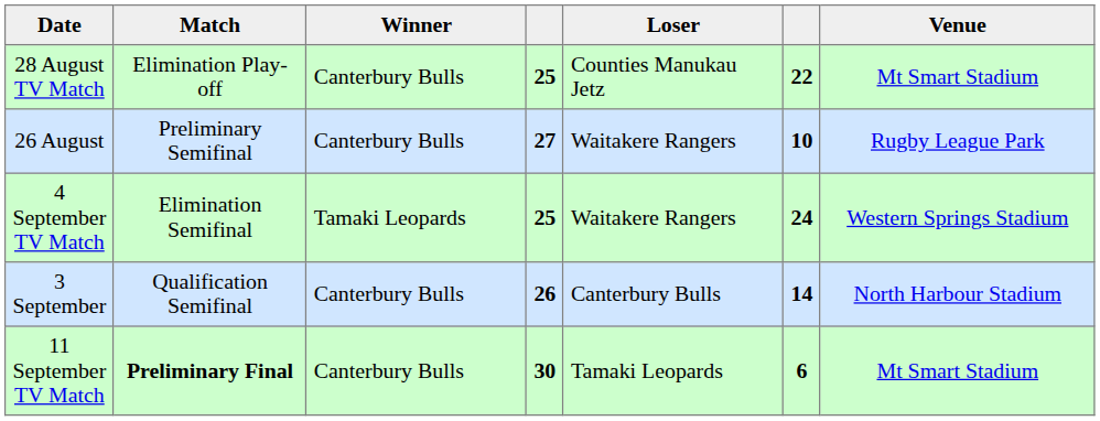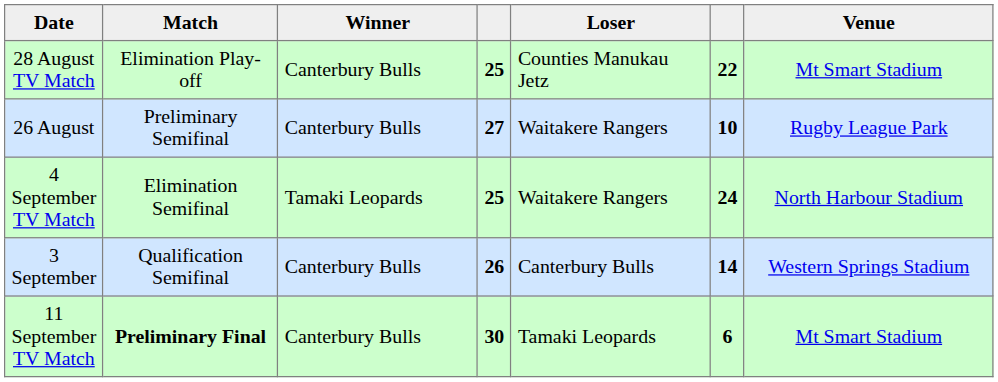 <table style=border-collapse:collapse border=1 cellspacing=0 cellpadding=5>
 <tr align=center bgcolor=#efefef>
 <th width=5=100>Date</th>
 <th width=130>Match</th>
 <th width=150>Winner</th>
 <th width=13></th>
 <th width=150>Loser</th>
 <th width=13></th>
 <th width=190>Venue</th>
 </tr>
 <tr align=center style="background:#ccffcc;">
 <td>28 August <br> <a href='#'>TV Match</a></td>
 <td>Elimination Play-off</td>
 <td align="left">Canterbury Bulls</td>
 <td><strong>25</strong></td>
 <td align="left">Counties Manukau Jetz</td>
 <td><strong>22</strong></td>
 <td><a href='#'>Mt Smart Stadium</a></td>
 </tr>
 <tr align=center style="background:#d0e6ff;">
 <td>26 August</td>
 <td>Preliminary Semifinal</td>
 <td align="left">Canterbury Bulls</td>
 <td><strong>27</strong></td>
 <td align="left">Waitakere Rangers</td>
 <td><strong>10</strong></td>
 <td><a href='#'>Rugby League Park</a></td>
 </tr>
 <tr align=center style="background:#ccffcc;">
 <td>4 September <br> <a href='#'>TV Match</a></td>
 <td>Elimination Semifinal</td>
 <td align="left">Tamaki Leopards</td>
 <td><strong>25</strong></td>
 <td align="left">Waitakere Rangers</td>
 <td><strong>24</strong></td>
-<td><a href='#'>Western Springs Stadium</a></td>
+<td><a href='#'>North Harbour Stadium</a></td>
 </tr>
 <tr align=center style="background:#d0e6ff;">
 <td>3 September</td>
 <td>Qualification Semifinal</td>
 <td align="left">Canterbury Bulls</td>
 <td><strong>26</strong></td>
 <td align="left">Canterbury Bulls</td>
 <td><strong>14</strong></td>
-<td><a href='#'>North Harbour Stadium</a></td>
+<td><a href='#'>Western Springs Stadium</a></td>
 </tr>
 <tr align=center style="background:#ccffcc;">
 <td>11 September <br> <a href='#'>TV Match</a></td>
 <td><strong>Preliminary Final</strong></td>
 <td align="left">Canterbury Bulls</td>
 <td><strong>30</strong></td>
 <td align="left">Tamaki Leopards</td>
 <td><strong>6</strong></td>
 <td><a href='#'>Mt Smart Stadium</a></td>
 </tr>
 </table>
